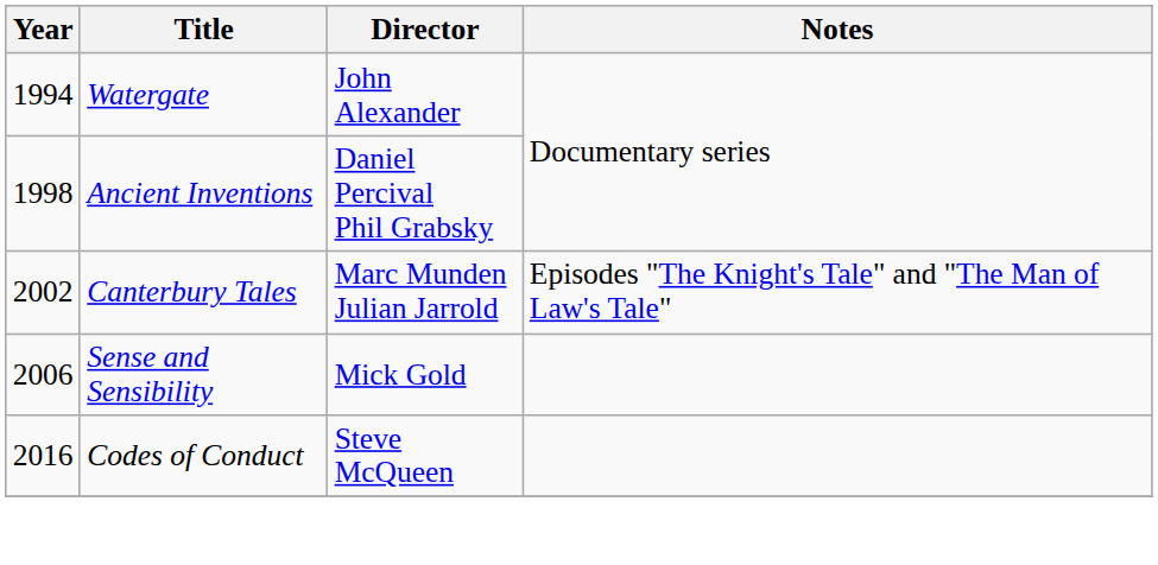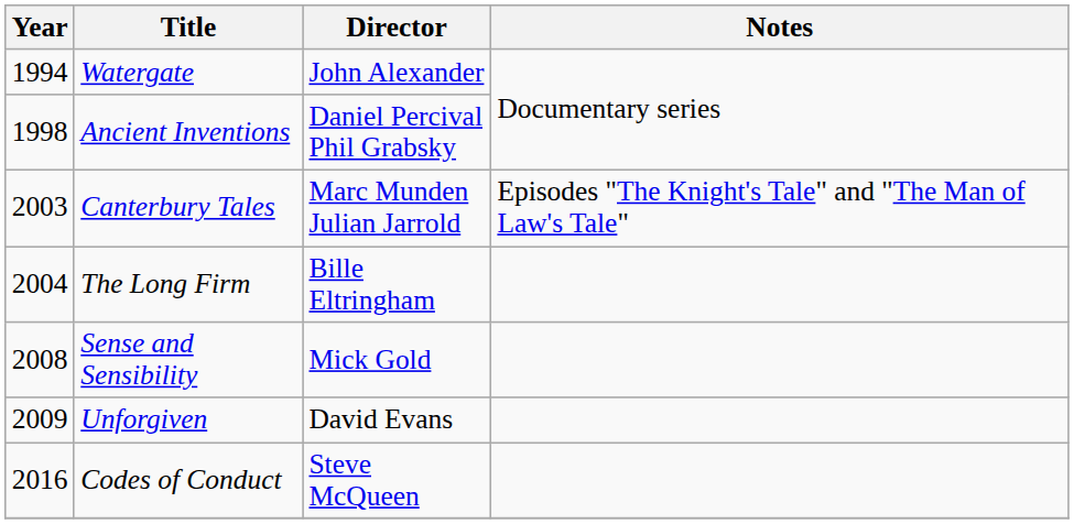 <table class="wikitable">
 <tr>
 <th>Year</th>
 <th>Title</th>
 <th>Director</th>
 <th>Notes</th>
 </tr>
 <tr>
 <td>1994</td>
 <td><em><a href='#'>Watergate</a></em></td>
 <td><a href='#'>John Alexander</a></td>
 <td rowspan=2>Documentary series</td>
 </tr>
 <tr>
 <td>1998</td>
 <td><em><a href='#'>Ancient Inventions</a></em></td>
 <td><a href='#'>Daniel Percival</a><br><a href='#'>Phil Grabsky</a></td>
 </tr>
 <tr>
-<td>2002</td>
+<td>2003</td>
 <td><em><a href='#'>Canterbury Tales</a></em></td>
 <td><a href='#'>Marc Munden</a><br><a href='#'>Julian Jarrold</a></td>
 <td>Episodes "<a href='#'>The Knight's Tale</a>" and "<a href='#'>The Man of Law's Tale</a>"</td>
 </tr>
 <tr>
-<td>2006</td>
+<td>2004</td>
+<td><em>The Long Firm</em></td>
+<td><a href='#'>Bille Eltringham</a></td>
+<td></td>
+</tr>
+<tr>
+<td>2008</td>
 <td><em><a href='#'>Sense and Sensibility</a></em></td>
 <td><a href='#'>Mick Gold</a></td>
+<td></td>
+</tr>
+<tr>
+<td>2009</td>
+<td><em><a href='#'>Unforgiven</a></em></td>
+<td>David Evans</td>
 <td></td>
 </tr>
 <tr>
 <td>2016</td>
 <td><em>Codes of Conduct</em></td>
 <td><a href='#'>Steve McQueen</a></td>
 <td></td>
 </tr>
 <tr>
 </tr>
 </table>
